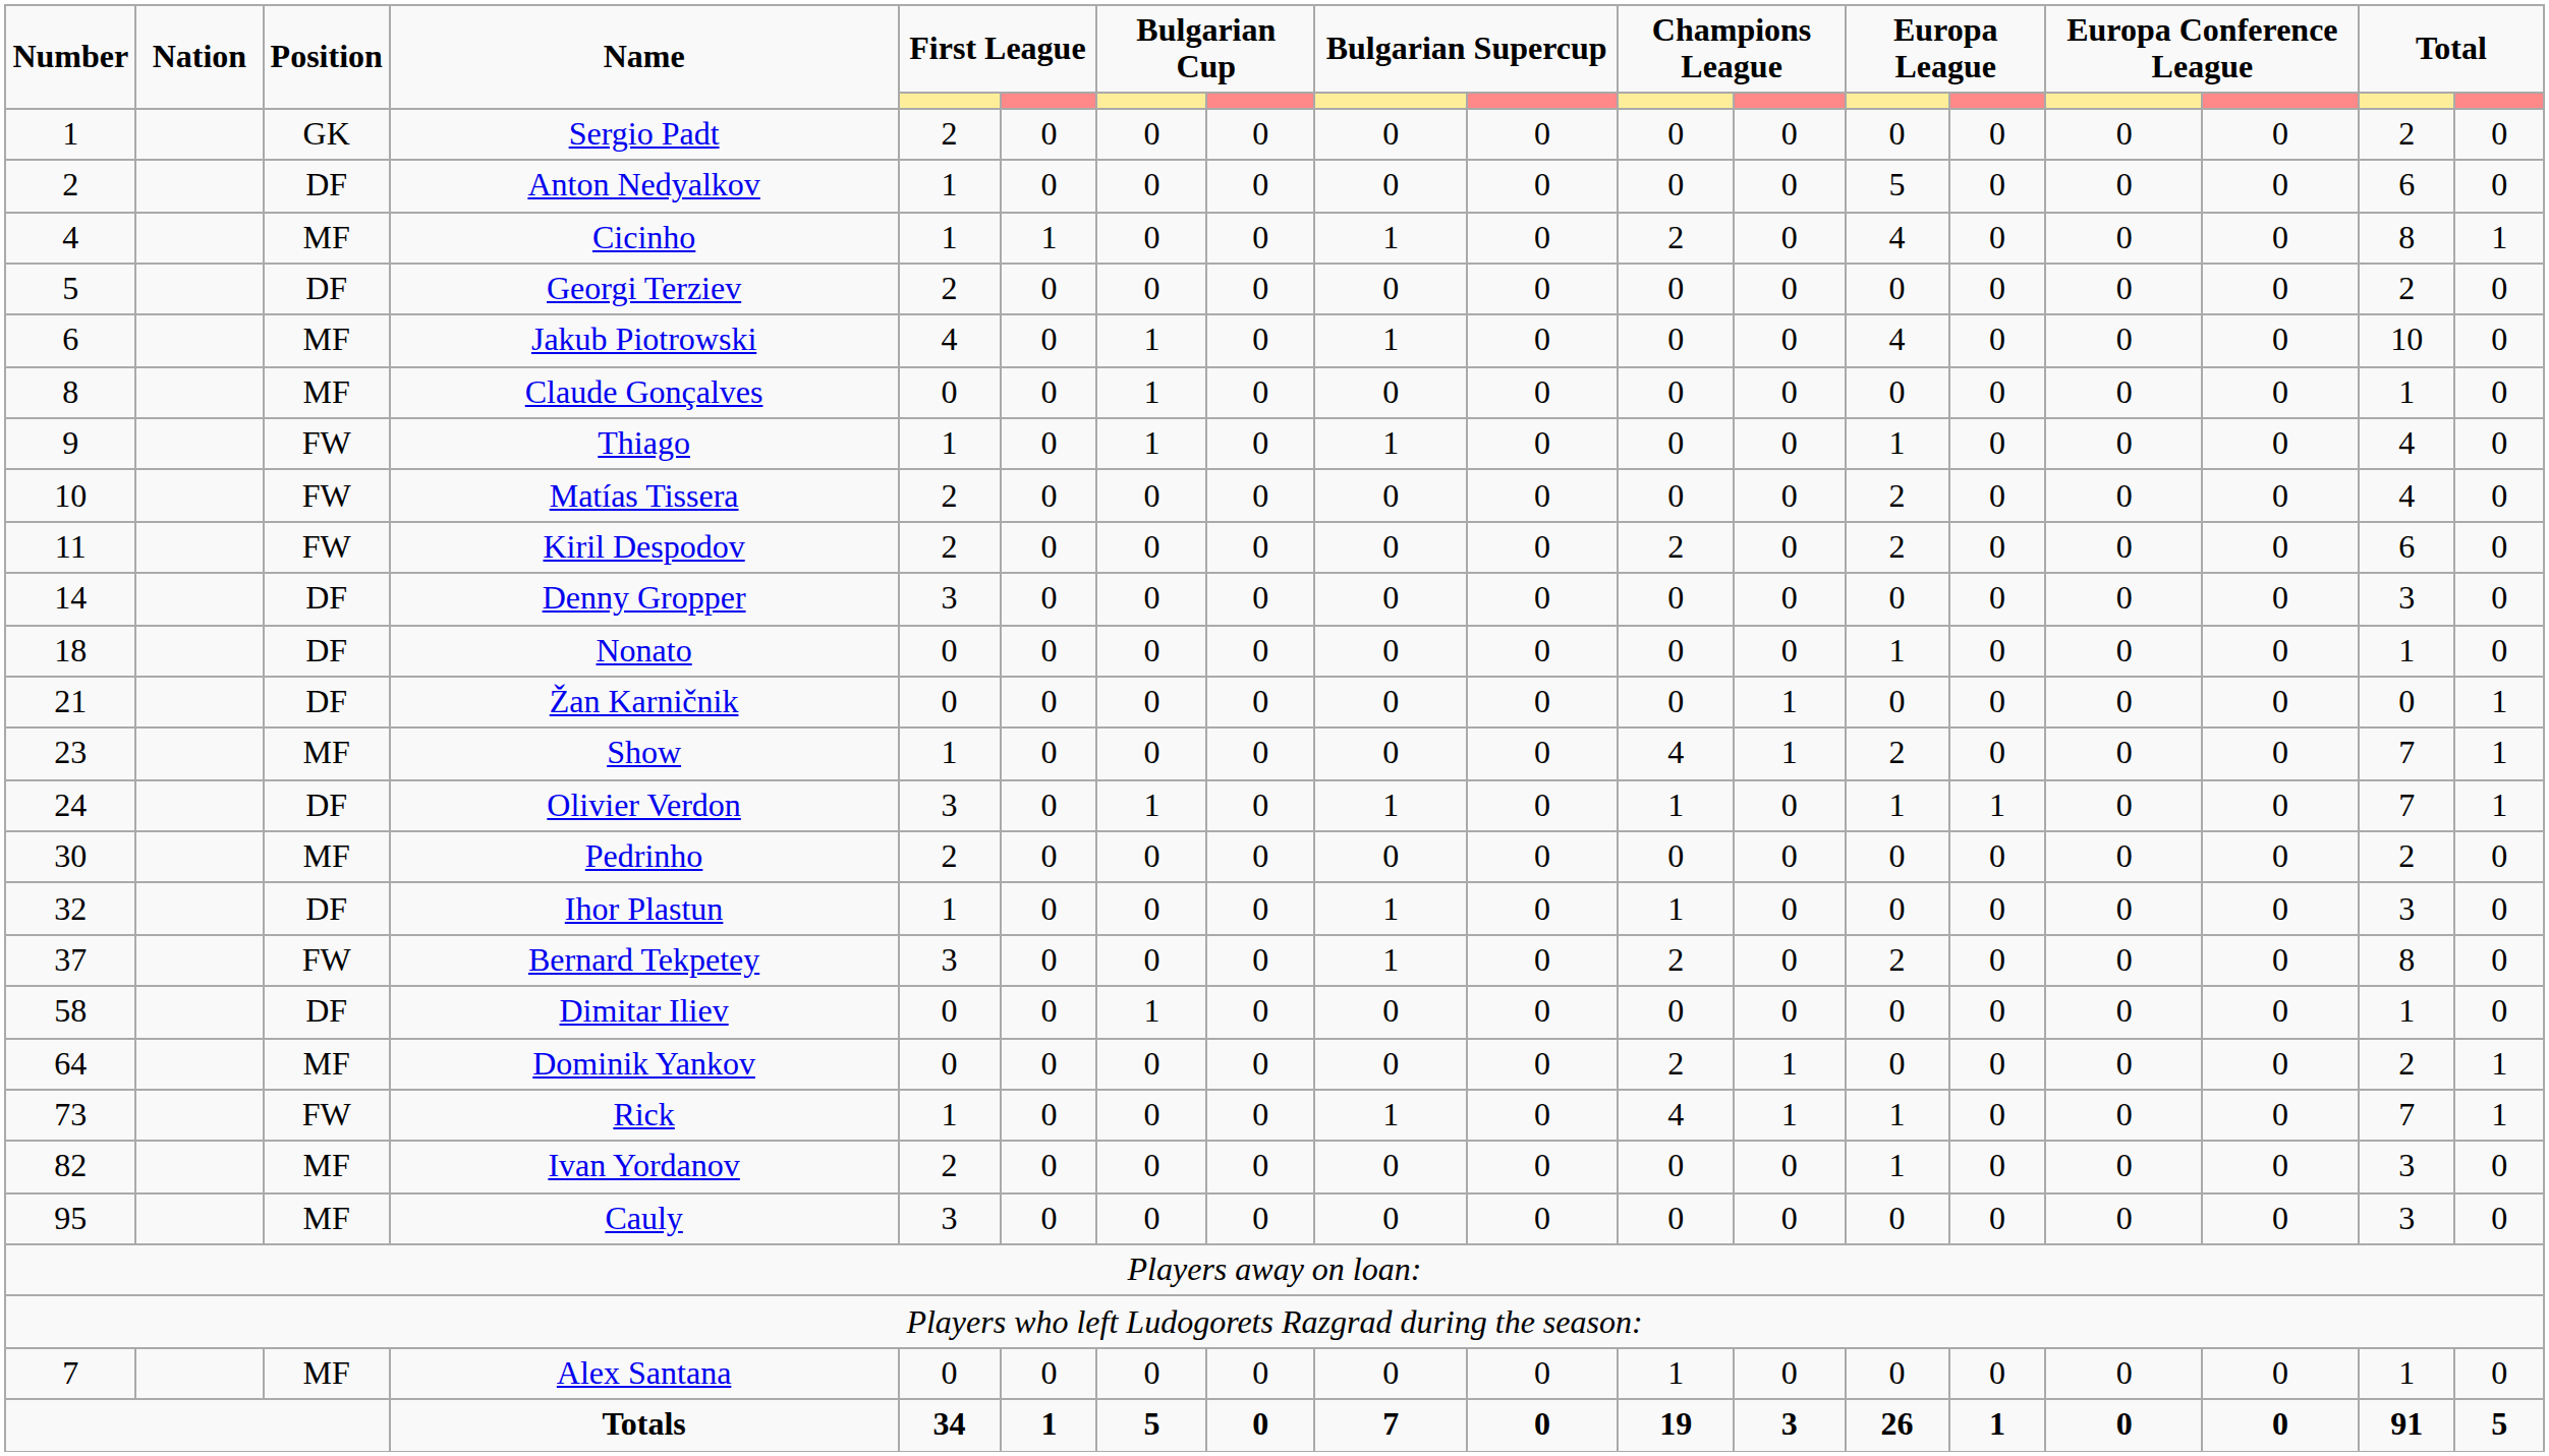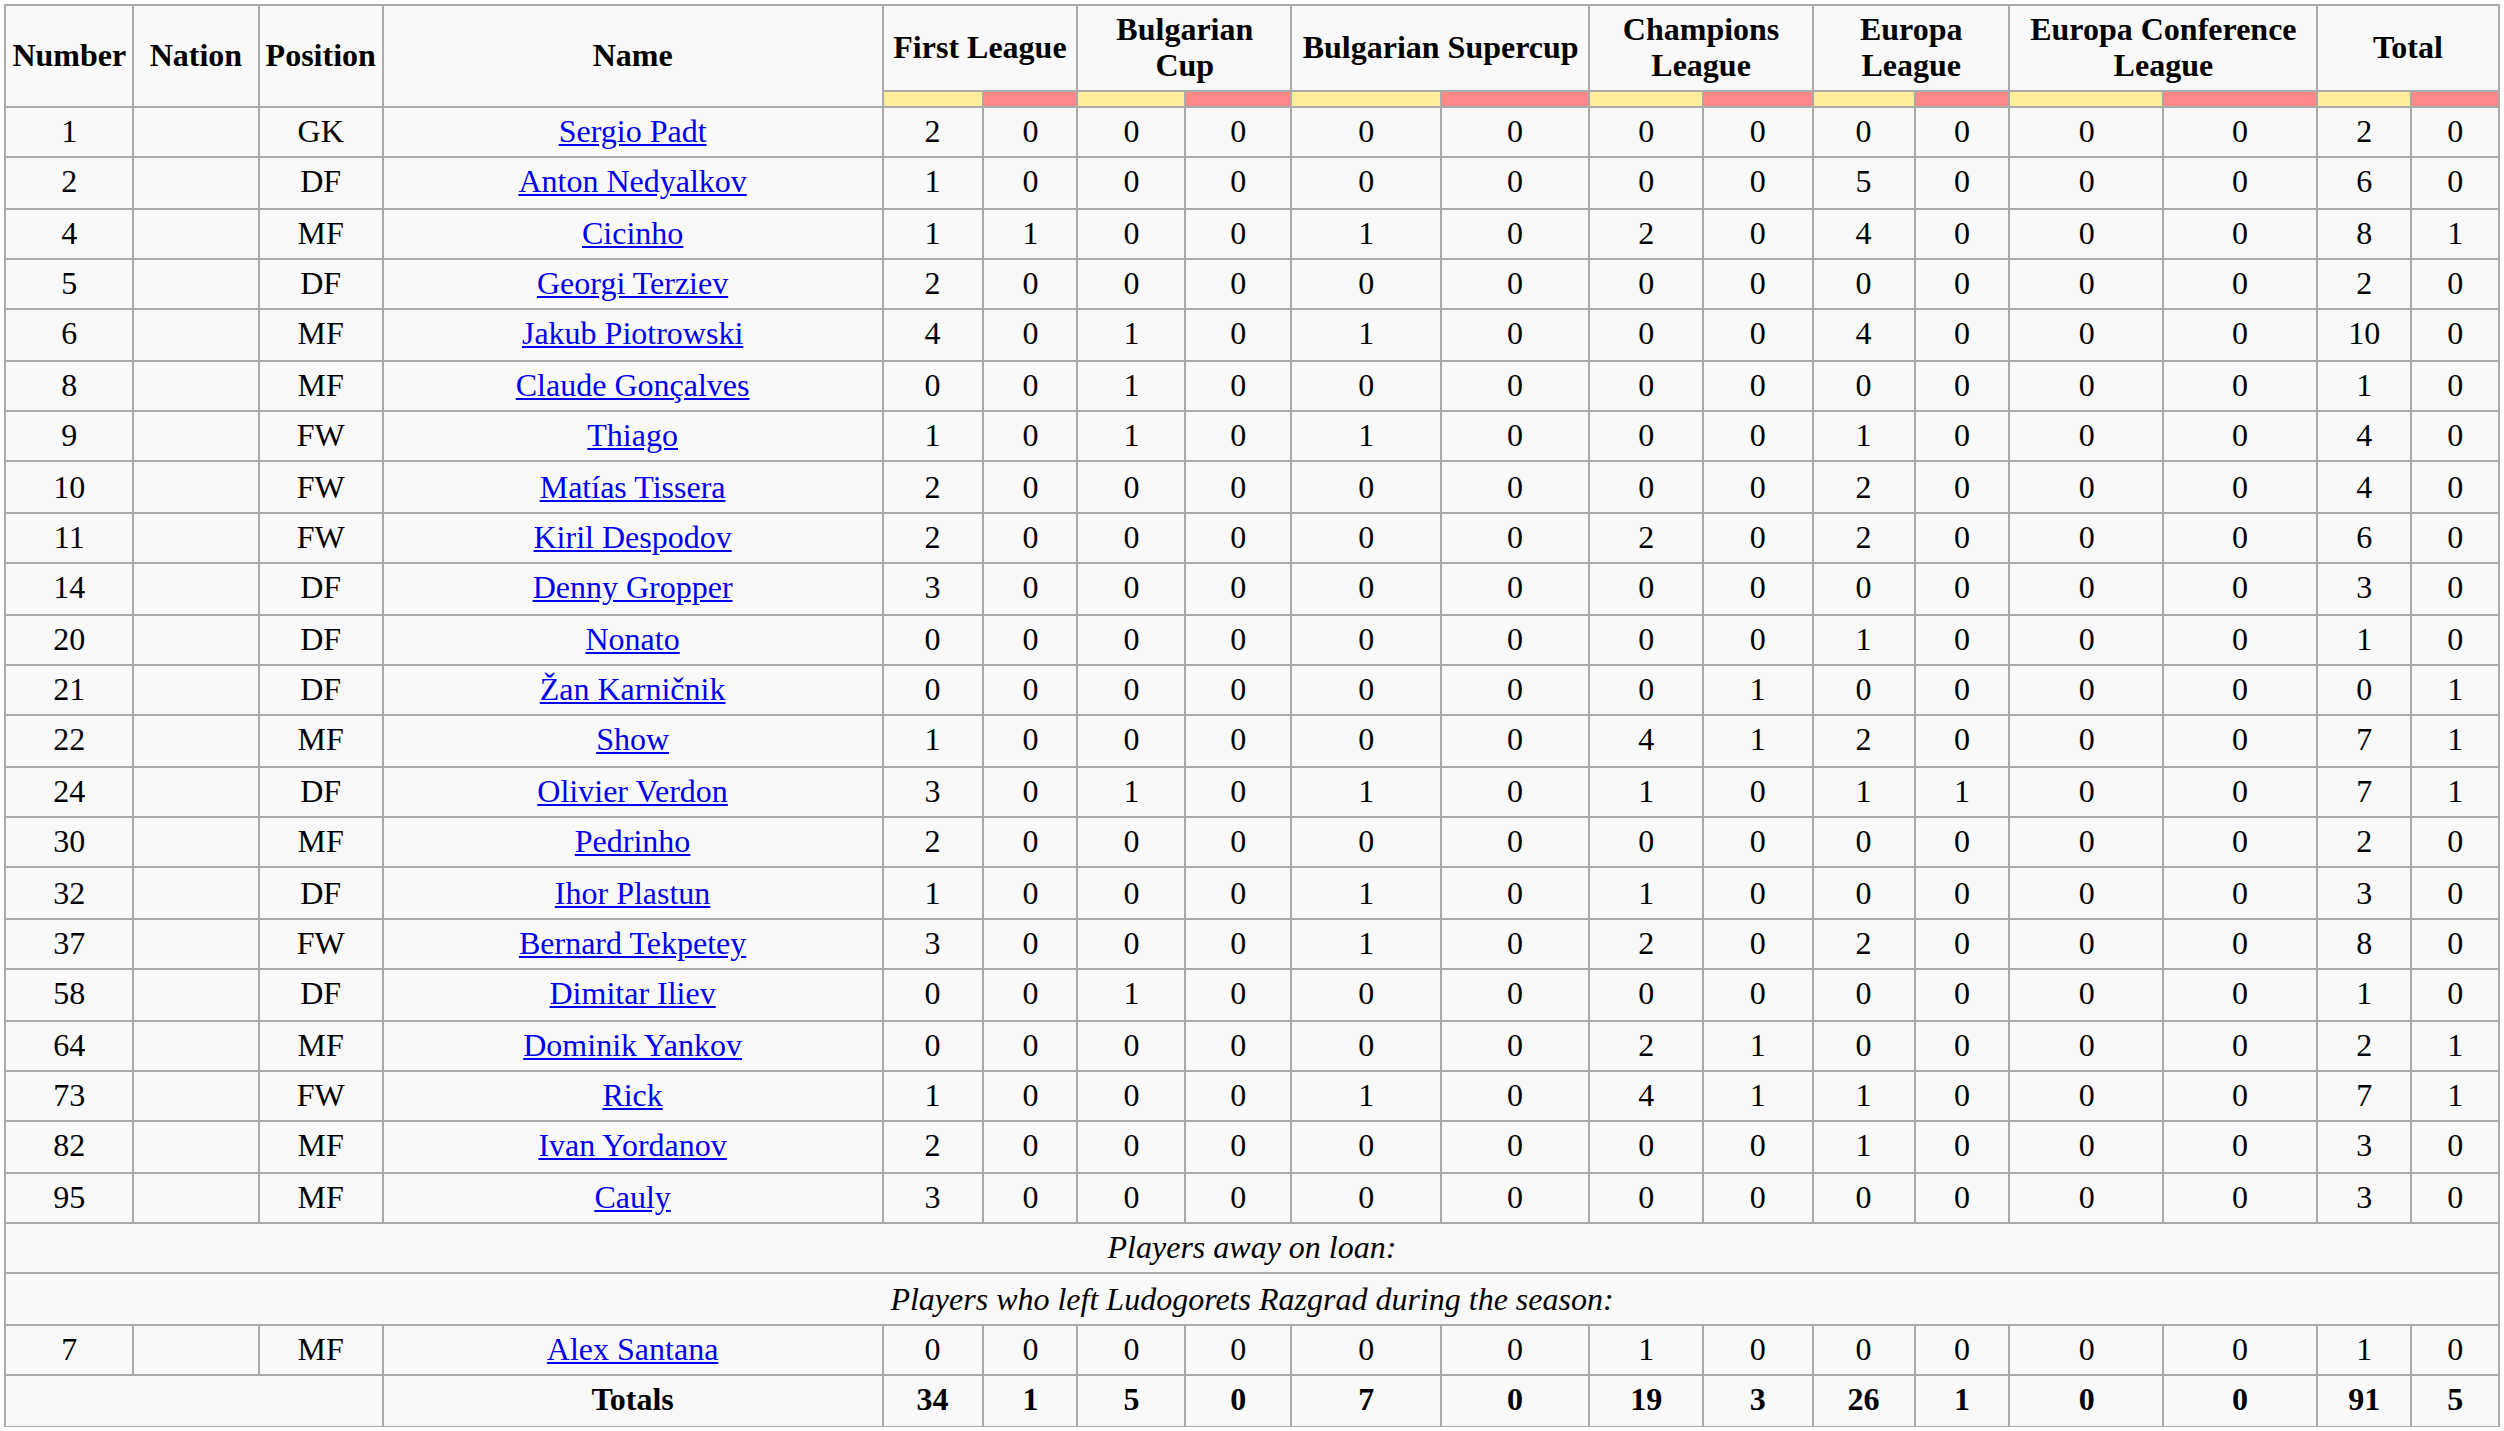 <table class="wikitable" style="font-size: 100%; text-align: center;">
 <tr>
 <td rowspan="2" width="5%" align="center"><strong>Number</strong></td>
 <td rowspan="2" width="5%" align="center"><strong>Nation</strong></td>
 <td rowspan="2" width="5%" align="center"><strong>Position</strong></td>
 <td rowspan="2" width="20%" align="center"><strong>Name</strong></td>
 <td colspan="2" align="center"><strong>First League</strong></td>
 <td colspan="2" align="center"><strong>Bulgarian Cup</strong></td>
 <td colspan="2" align="center"><strong>Bulgarian Supercup</strong></td>
 <td colspan="2" align="center"><strong>Champions League</strong></td>
 <td colspan="2" align="center"><strong>Europa League</strong></td>
 <td colspan="2" align="center"><strong>Europa Conference League</strong></td>
 <td colspan="2" align="center"><strong>Total</strong></td>
 </tr>
 <tr>
 <th width=60 style="background: #FFEE99"></th>
 <th width=60 style="background: #FF8888"></th>
 <th width=60 style="background: #FFEE99"></th>
 <th width=60 style="background: #FF8888"></th>
 <th width=100 style="background: #FFEE99"></th>
 <th width=100 style="background: #FF8888"></th>
 <th width=60 style="background: #FFEE99"></th>
 <th width=60 style="background: #FF8888"></th>
 <th width=60 style="background: #FFEE99"></th>
 <th width=60 style="background: #FF8888"></th>
 <th width=100 style="background: #FFEE99"></th>
 <th width=100 style="background: #FF8888"></th>
 <th width=60 style="background: #FFEE99"></th>
 <th width=60 style="background: #FF8888"></th>
 </tr>
 <tr>
 <td>1</td>
 <td></td>
 <td>GK</td>
 <td><a href='#'>Sergio Padt</a></td>
 <td>2</td>
 <td>0</td>
 <td>0</td>
 <td>0</td>
 <td>0</td>
 <td>0</td>
 <td>0</td>
 <td>0</td>
 <td>0</td>
 <td>0</td>
 <td>0</td>
 <td>0</td>
 <td>2</td>
 <td>0</td>
 </tr>
 <tr>
 <td>2</td>
 <td></td>
 <td>DF</td>
 <td><a href='#'>Anton Nedyalkov</a></td>
 <td>1</td>
 <td>0</td>
 <td>0</td>
 <td>0</td>
 <td>0</td>
 <td>0</td>
 <td>0</td>
 <td>0</td>
 <td>5</td>
 <td>0</td>
 <td>0</td>
 <td>0</td>
 <td>6</td>
 <td>0</td>
 </tr>
 <tr>
 <td>4</td>
 <td></td>
 <td>MF</td>
 <td><a href='#'>Cicinho</a></td>
 <td>1</td>
 <td>1</td>
 <td>0</td>
 <td>0</td>
 <td>1</td>
 <td>0</td>
 <td>2</td>
 <td>0</td>
 <td>4</td>
 <td>0</td>
 <td>0</td>
 <td>0</td>
 <td>8</td>
 <td>1</td>
 </tr>
 <tr>
 <td>5</td>
 <td></td>
 <td>DF</td>
 <td><a href='#'>Georgi Terziev</a></td>
 <td>2</td>
 <td>0</td>
 <td>0</td>
 <td>0</td>
 <td>0</td>
 <td>0</td>
 <td>0</td>
 <td>0</td>
 <td>0</td>
 <td>0</td>
 <td>0</td>
 <td>0</td>
 <td>2</td>
 <td>0</td>
 </tr>
 <tr>
 <td>6</td>
 <td></td>
 <td>MF</td>
 <td><a href='#'>Jakub Piotrowski</a></td>
 <td>4</td>
 <td>0</td>
 <td>1</td>
 <td>0</td>
 <td>1</td>
 <td>0</td>
 <td>0</td>
 <td>0</td>
 <td>4</td>
 <td>0</td>
 <td>0</td>
 <td>0</td>
 <td>10</td>
 <td>0</td>
 </tr>
 <tr>
 <td>8</td>
 <td></td>
 <td>MF</td>
 <td><a href='#'>Claude Gonçalves</a></td>
 <td>0</td>
 <td>0</td>
 <td>1</td>
 <td>0</td>
 <td>0</td>
 <td>0</td>
 <td>0</td>
 <td>0</td>
 <td>0</td>
 <td>0</td>
 <td>0</td>
 <td>0</td>
 <td>1</td>
 <td>0</td>
 </tr>
 <tr>
 <td>9</td>
 <td></td>
 <td>FW</td>
 <td><a href='#'>Thiago</a></td>
 <td>1</td>
 <td>0</td>
 <td>1</td>
 <td>0</td>
 <td>1</td>
 <td>0</td>
 <td>0</td>
 <td>0</td>
 <td>1</td>
 <td>0</td>
 <td>0</td>
 <td>0</td>
 <td>4</td>
 <td>0</td>
 </tr>
 <tr>
 <td>10</td>
 <td></td>
 <td>FW</td>
 <td><a href='#'>Matías Tissera</a></td>
 <td>2</td>
 <td>0</td>
 <td>0</td>
 <td>0</td>
 <td>0</td>
 <td>0</td>
 <td>0</td>
 <td>0</td>
 <td>2</td>
 <td>0</td>
 <td>0</td>
 <td>0</td>
 <td>4</td>
 <td>0</td>
 </tr>
 <tr>
 <td>11</td>
 <td></td>
 <td>FW</td>
 <td><a href='#'>Kiril Despodov</a></td>
 <td>2</td>
 <td>0</td>
 <td>0</td>
 <td>0</td>
 <td>0</td>
 <td>0</td>
 <td>2</td>
 <td>0</td>
 <td>2</td>
 <td>0</td>
 <td>0</td>
 <td>0</td>
 <td>6</td>
 <td>0</td>
 </tr>
 <tr>
 <td>14</td>
 <td></td>
 <td>DF</td>
 <td><a href='#'>Denny Gropper</a></td>
 <td>3</td>
 <td>0</td>
 <td>0</td>
 <td>0</td>
 <td>0</td>
 <td>0</td>
 <td>0</td>
 <td>0</td>
 <td>0</td>
 <td>0</td>
 <td>0</td>
 <td>0</td>
 <td>3</td>
 <td>0</td>
 </tr>
 <tr>
-<td>18</td>
+<td>20</td>
 <td></td>
 <td>DF</td>
 <td><a href='#'>Nonato</a></td>
 <td>0</td>
 <td>0</td>
 <td>0</td>
 <td>0</td>
 <td>0</td>
 <td>0</td>
 <td>0</td>
 <td>0</td>
 <td>1</td>
 <td>0</td>
 <td>0</td>
 <td>0</td>
 <td>1</td>
 <td>0</td>
 </tr>
 <tr>
 <td>21</td>
 <td></td>
 <td>DF</td>
 <td><a href='#'>Žan Karničnik</a></td>
 <td>0</td>
 <td>0</td>
 <td>0</td>
 <td>0</td>
 <td>0</td>
 <td>0</td>
 <td>0</td>
 <td>1</td>
 <td>0</td>
 <td>0</td>
 <td>0</td>
 <td>0</td>
 <td>0</td>
 <td>1</td>
 </tr>
 <tr>
-<td>23</td>
+<td>22</td>
 <td></td>
 <td>MF</td>
 <td><a href='#'>Show</a></td>
 <td>1</td>
 <td>0</td>
 <td>0</td>
 <td>0</td>
 <td>0</td>
 <td>0</td>
 <td>4</td>
 <td>1</td>
 <td>2</td>
 <td>0</td>
 <td>0</td>
 <td>0</td>
 <td>7</td>
 <td>1</td>
 </tr>
 <tr>
 <td>24</td>
 <td></td>
 <td>DF</td>
 <td><a href='#'>Olivier Verdon</a></td>
 <td>3</td>
 <td>0</td>
 <td>1</td>
 <td>0</td>
 <td>1</td>
 <td>0</td>
 <td>1</td>
 <td>0</td>
 <td>1</td>
 <td>1</td>
 <td>0</td>
 <td>0</td>
 <td>7</td>
 <td>1</td>
 </tr>
 <tr>
 <td>30</td>
 <td></td>
 <td>MF</td>
 <td><a href='#'>Pedrinho</a></td>
 <td>2</td>
 <td>0</td>
 <td>0</td>
 <td>0</td>
 <td>0</td>
 <td>0</td>
 <td>0</td>
 <td>0</td>
 <td>0</td>
 <td>0</td>
 <td>0</td>
 <td>0</td>
 <td>2</td>
 <td>0</td>
 </tr>
 <tr>
 <td>32</td>
 <td></td>
 <td>DF</td>
 <td><a href='#'>Ihor Plastun</a></td>
 <td>1</td>
 <td>0</td>
 <td>0</td>
 <td>0</td>
 <td>1</td>
 <td>0</td>
 <td>1</td>
 <td>0</td>
 <td>0</td>
 <td>0</td>
 <td>0</td>
 <td>0</td>
 <td>3</td>
 <td>0</td>
 </tr>
 <tr>
 <td>37</td>
 <td></td>
 <td>FW</td>
 <td><a href='#'>Bernard Tekpetey</a></td>
 <td>3</td>
 <td>0</td>
 <td>0</td>
 <td>0</td>
 <td>1</td>
 <td>0</td>
 <td>2</td>
 <td>0</td>
 <td>2</td>
 <td>0</td>
 <td>0</td>
 <td>0</td>
 <td>8</td>
 <td>0</td>
 </tr>
 <tr>
 <td>58</td>
 <td></td>
 <td>DF</td>
 <td><a href='#'>Dimitar Iliev</a></td>
 <td>0</td>
 <td>0</td>
 <td>1</td>
 <td>0</td>
 <td>0</td>
 <td>0</td>
 <td>0</td>
 <td>0</td>
 <td>0</td>
 <td>0</td>
 <td>0</td>
 <td>0</td>
 <td>1</td>
 <td>0</td>
 </tr>
 <tr>
 <td>64</td>
 <td></td>
 <td>MF</td>
 <td><a href='#'>Dominik Yankov</a></td>
 <td>0</td>
 <td>0</td>
 <td>0</td>
 <td>0</td>
 <td>0</td>
 <td>0</td>
 <td>2</td>
 <td>1</td>
 <td>0</td>
 <td>0</td>
 <td>0</td>
 <td>0</td>
 <td>2</td>
 <td>1</td>
 </tr>
 <tr>
 <td>73</td>
 <td></td>
 <td>FW</td>
 <td><a href='#'>Rick</a></td>
 <td>1</td>
 <td>0</td>
 <td>0</td>
 <td>0</td>
 <td>1</td>
 <td>0</td>
 <td>4</td>
 <td>1</td>
 <td>1</td>
 <td>0</td>
 <td>0</td>
 <td>0</td>
 <td>7</td>
 <td>1</td>
 </tr>
 <tr>
 <td>82</td>
 <td></td>
 <td>MF</td>
 <td><a href='#'>Ivan Yordanov</a></td>
 <td>2</td>
 <td>0</td>
 <td>0</td>
 <td>0</td>
 <td>0</td>
 <td>0</td>
 <td>0</td>
 <td>0</td>
 <td>1</td>
 <td>0</td>
 <td>0</td>
 <td>0</td>
 <td>3</td>
 <td>0</td>
 </tr>
 <tr>
 <td>95</td>
 <td></td>
 <td>MF</td>
 <td><a href='#'>Cauly</a></td>
 <td>3</td>
 <td>0</td>
 <td>0</td>
 <td>0</td>
 <td>0</td>
 <td>0</td>
 <td>0</td>
 <td>0</td>
 <td>0</td>
 <td>0</td>
 <td>0</td>
 <td>0</td>
 <td>3</td>
 <td>0</td>
 </tr>
 <tr>
 <td colspan="18"><em>Players away on loan:</em></td>
 </tr>
 <tr>
 <td colspan="18"><em>Players who left Ludogorets Razgrad during the season:</em></td>
 </tr>
 <tr>
 <td>7</td>
 <td></td>
 <td>MF</td>
 <td><a href='#'>Alex Santana</a></td>
 <td>0</td>
 <td>0</td>
 <td>0</td>
 <td>0</td>
 <td>0</td>
 <td>0</td>
 <td>1</td>
 <td>0</td>
 <td>0</td>
 <td>0</td>
 <td>0</td>
 <td>0</td>
 <td>1</td>
 <td>0</td>
 </tr>
 <tr>
 <td colspan="3"></td>
 <td><strong>Totals</strong></td>
 <td><strong>34</strong></td>
 <td><strong>1</strong></td>
 <td><strong>5</strong></td>
 <td><strong>0</strong></td>
 <td><strong>7</strong></td>
 <td><strong>0</strong></td>
 <td><strong>19</strong></td>
 <td><strong>3</strong></td>
 <td><strong>26</strong></td>
 <td><strong>1</strong></td>
 <td><strong>0</strong></td>
 <td><strong>0</strong></td>
 <td><strong>91</strong></td>
 <td><strong>5</strong></td>
 </tr>
 </table>
